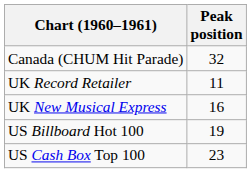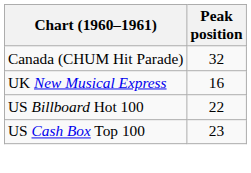 <table class="wikitable sortable">
 <tr>
 <th>Chart (1960–1961)</th>
 <th>Peak<br>position</th>
 </tr>
 <tr>
 <td>Canada (CHUM Hit Parade)</td>
 <td align="center">32</td>
 </tr>
 <tr>
-<td>UK <em>Record Retailer</em></td>
-<td align="center">11</td>
-</tr>
-<tr>
 <td>UK <em><a href='#'>New Musical Express</a></em></td>
 <td align="center">16</td>
 </tr>
 <tr>
 <td>US <em>Billboard</em> Hot 100</td>
-<td align="center">19</td>
+<td align="center">22</td>
 </tr>
 <tr>
 <td>US <em><a href='#'>Cash Box</a></em> Top 100</td>
 <td align="center">23</td>
 </tr>
 </table>
